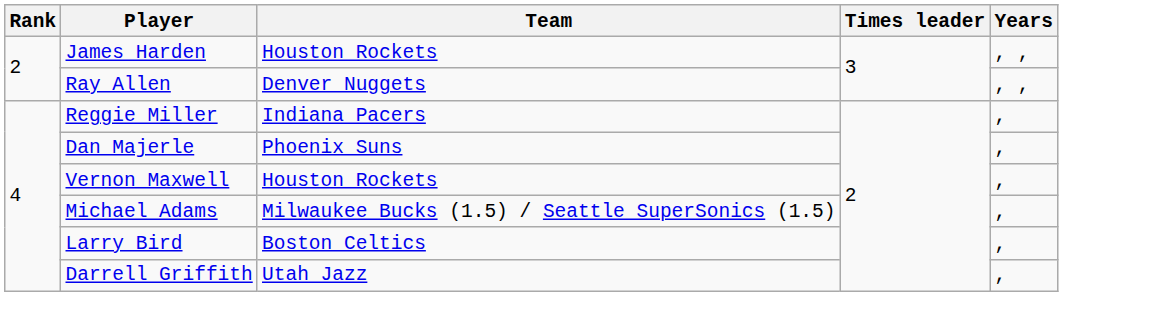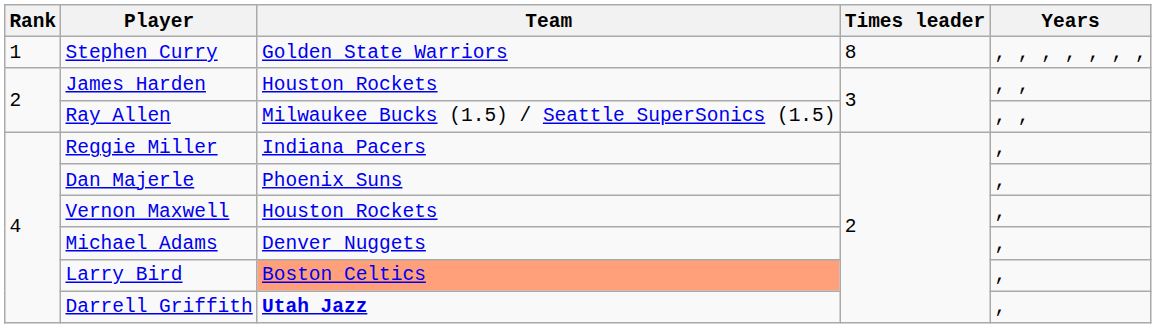 <table class="wikitable">
 <tr>
 <th>Rank</th>
 <th>Player</th>
 <th>Team</th>
 <th>Times leader</th>
 <th>Years</th>
+</tr>
+<tr>
+<td>1</td>
+<td><a href='#'>Stephen Curry</a></td>
+<td><a href='#'>Golden State Warriors</a></td>
+<td>8</td>
+<td>, , , , , , , </td>
 </tr>
 <tr>
 <td rowspan="2">2</td>
 <td><a href='#'>James Harden</a></td>
 <td><a href='#'>Houston Rockets</a></td>
 <td rowspan="2">3</td>
 <td>, , </td>
 </tr>
 <tr>
 <td><a href='#'>Ray Allen</a></td>
-<td><a href='#'>Denver Nuggets</a></td>
+<td><a href='#'>Milwaukee Bucks</a> (1.5) / <a href='#'>Seattle SuperSonics</a> (1.5)</td>
 <td>, , </td>
 </tr>
 <tr>
 <td rowspan="6">4</td>
 <td><a href='#'>Reggie Miller</a></td>
 <td><a href='#'>Indiana Pacers</a></td>
 <td rowspan="6">2</td>
 <td>, </td>
 </tr>
 <tr>
 <td><a href='#'>Dan Majerle</a></td>
 <td><a href='#'>Phoenix Suns</a></td>
 <td>, </td>
 </tr>
 <tr>
 <td><a href='#'>Vernon Maxwell</a></td>
 <td><a href='#'>Houston Rockets</a></td>
 <td>, </td>
 </tr>
 <tr>
 <td><a href='#'>Michael Adams</a></td>
-<td><a href='#'>Milwaukee Bucks</a> (1.5) / <a href='#'>Seattle SuperSonics</a> (1.5)</td>
+<td><a href='#'>Denver Nuggets</a></td>
 <td>, </td>
 </tr>
 <tr>
 <td><a href='#'>Larry Bird</a></td>
-<td><a href='#'>Boston Celtics</a></td>
+<td style="background: lightsalmon;"><a href='#'>Boston Celtics</a></td>
 <td>, </td>
 </tr>
 <tr>
 <td><a href='#'>Darrell Griffith</a></td>
-<td><a href='#'>Utah Jazz</a></td>
+<td><strong><a href='#'>Utah Jazz</a></strong></td>
 <td>, </td>
 </tr>
 </table>
